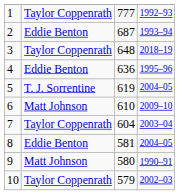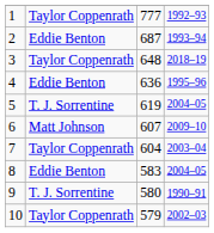 <table class="wikitable">
 <tr>
 </tr>
 <tr>
 <td>1</td>
 <td><a href='#'>Taylor Coppenrath</a></td>
 <td>777</td>
 <td style="font-size:80%;"><a href='#'>1992–93</a></td>
 </tr>
 <tr>
 <td>2</td>
 <td><a href='#'>Eddie Benton</a></td>
 <td>687</td>
 <td style="font-size:80%;"><a href='#'>1993–94</a></td>
 </tr>
 <tr>
 <td>3</td>
 <td><a href='#'>Taylor Coppenrath</a></td>
 <td>648</td>
 <td style="font-size:80%;"><a href='#'>2018–19</a></td>
 </tr>
 <tr>
 <td>4</td>
 <td><a href='#'>Eddie Benton</a></td>
 <td>636</td>
 <td style="font-size:80%;"><a href='#'>1995–96</a></td>
 </tr>
 <tr>
 <td>5</td>
 <td><a href='#'>T. J. Sorrentine</a></td>
 <td>619</td>
 <td style="font-size:80%;"><a href='#'>2004–05</a></td>
 </tr>
 <tr>
 <td>6</td>
 <td><a href='#'>Matt Johnson</a></td>
-<td>610</td>
+<td>607</td>
 <td style="font-size:80%;"><a href='#'>2009–10</a></td>
 </tr>
 <tr>
 <td>7</td>
 <td><a href='#'>Taylor Coppenrath</a></td>
 <td>604</td>
 <td style="font-size:80%;"><a href='#'>2003–04</a></td>
 </tr>
 <tr>
 <td>8</td>
 <td><a href='#'>Eddie Benton</a></td>
-<td>581</td>
+<td>583</td>
 <td style="font-size:80%;"><a href='#'>2004–05</a></td>
 </tr>
 <tr>
 <td>9</td>
-<td><a href='#'>Matt Johnson</a></td>
+<td><a href='#'>T. J. Sorrentine</a></td>
 <td>580</td>
 <td style="font-size:80%;"><a href='#'>1990–91</a></td>
 </tr>
 <tr>
 <td>10</td>
 <td><a href='#'>Taylor Coppenrath</a></td>
 <td>579</td>
 <td style="font-size:80%;"><a href='#'>2002–03</a></td>
 </tr>
 </table>
